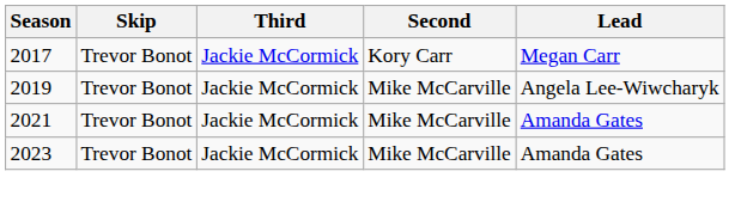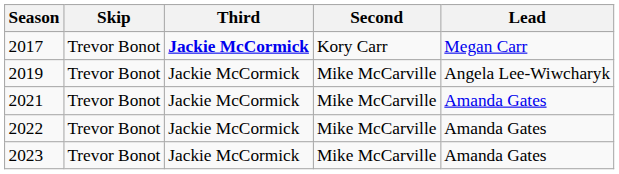 <table class="wikitable">
 <tr>
 <th scope="col">Season</th>
 <th scope="col">Skip</th>
 <th scope="col">Third</th>
 <th scope="col">Second</th>
 <th scope="col">Lead</th>
 </tr>
 <tr>
 <td>2017</td>
 <td>Trevor Bonot</td>
-<td><a href='#'>Jackie McCormick</a></td>
+<td><strong><a href='#'>Jackie McCormick</a></strong></td>
 <td>Kory Carr</td>
 <td><a href='#'>Megan Carr</a></td>
 </tr>
 <tr>
 <td>2019</td>
 <td>Trevor Bonot</td>
 <td>Jackie McCormick</td>
 <td>Mike McCarville</td>
 <td>Angela Lee-Wiwcharyk</td>
 </tr>
 <tr>
 <td>2021</td>
 <td>Trevor Bonot</td>
 <td>Jackie McCormick</td>
 <td>Mike McCarville</td>
 <td><a href='#'>Amanda Gates</a></td>
 </tr>
 <tr>
+<td>2022</td>
+<td>Trevor Bonot</td>
+<td>Jackie McCormick</td>
+<td>Mike McCarville</td>
+<td>Amanda Gates</td>
+</tr>
+<tr>
 <td>2023</td>
 <td>Trevor Bonot</td>
 <td>Jackie McCormick</td>
 <td>Mike McCarville</td>
 <td>Amanda Gates</td>
 </tr>
 </table>
